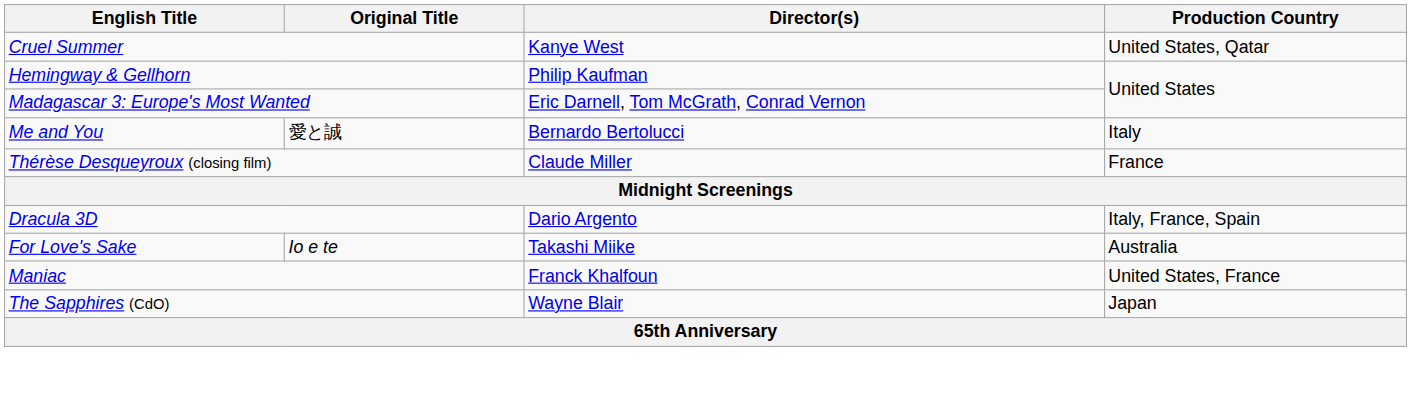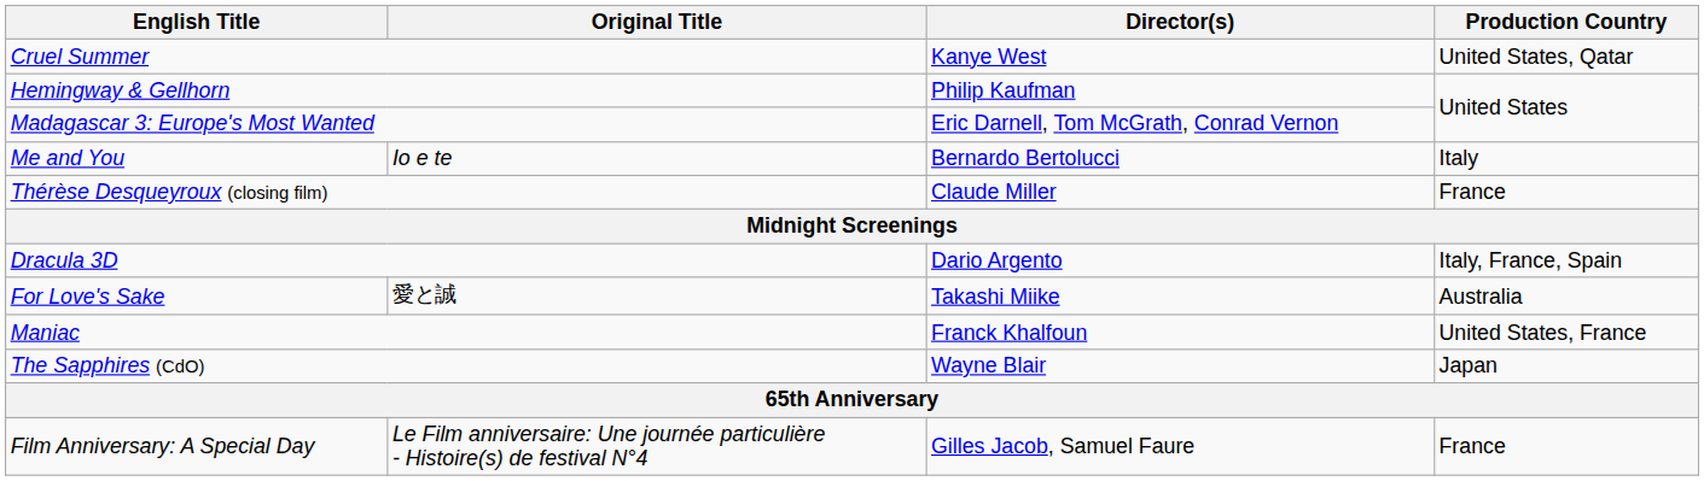 <table class="wikitable" style="width:100%; margin-bottom:2px" cellpadding="5">
 <tr>
 <th scope="col">English Title</th>
 <th scope="col">Original Title</th>
 <th scope="col">Director(s)</th>
 <th scope="col">Production Country</th>
 </tr>
 <tr>
 <td colspan=2><em><a href='#'>Cruel Summer</a></em></td>
 <td data-sort-value="West"><a href='#'>Kanye West</a></td>
 <td>United States, Qatar</td>
 </tr>
 <tr>
 <td colspan="2"><em><a href='#'>Hemingway & Gellhorn</a></em></td>
 <td data-sort-value="Kaufman"><a href='#'>Philip Kaufman</a></td>
 <td rowspan="2">United States</td>
 </tr>
 <tr>
 <td colspan=2><em><a href='#'>Madagascar 3: Europe's Most Wanted</a></em></td>
 <td data-sort-value="Darnell"><a href='#'>Eric Darnell</a>, <a href='#'>Tom McGrath</a>, <a href='#'>Conrad Vernon</a></td>
 </tr>
 <tr>
 <td><em><a href='#'>Me and You</a></em></td>
-<td data-sort-value="Ai to">愛と誠</td>
+<td><em>Io e te</em></td>
 <td data-sort-value="Bertolucci"><a href='#'>Bernardo Bertolucci</a></td>
 <td>Italy</td>
 </tr>
 <tr>
 <td colspan="2"><em><a href='#'>Thérèse Desqueyroux</a></em> <small>(closing film)</small></td>
 <td data-sort-value="Miller"><a href='#'>Claude Miller</a></td>
 <td>France</td>
 </tr>
 <tr>
 <th colspan="4">Midnight Screenings</th>
 </tr>
 <tr>
 <td colspan=2><em><a href='#'>Dracula 3D</a></em></td>
 <td data-sort-value="Argento"><a href='#'>Dario Argento</a></td>
 <td>Italy, France, Spain</td>
 </tr>
 <tr>
 <td><em><a href='#'>For Love's Sake</a></em></td>
-<td><em>Io e te</em></td>
+<td data-sort-value="Ai to">愛と誠</td>
 <td data-sort-value="Miike"><a href='#'>Takashi Miike</a></td>
 <td>Australia</td>
 </tr>
 <tr>
 <td colspan=2><em><a href='#'>Maniac</a></em></td>
 <td data-sort-value="Khalfoun"><a href='#'>Franck Khalfoun</a></td>
 <td>United States, France</td>
 </tr>
 <tr>
 <td colspan=2 data-sort-value="Sapphires"><em><a href='#'>The Sapphires</a></em> <small>(CdO)</small></td>
 <td data-sort-value="Blair"><a href='#'>Wayne Blair</a></td>
 <td>Japan</td>
 </tr>
 <tr>
 <th colspan="4">65th Anniversary</th>
 </tr>
+<tr>
+<td><em>Film Anniversary: A Special Day</em></td>
+<td><em>Le Film anniversaire: Une journée particulière<br>- Histoire(s) de festival N°4</em></td>
+<td><a href='#'>Gilles Jacob</a>, Samuel Faure</td>
+<td>France</td>
+</tr>
 </table>
